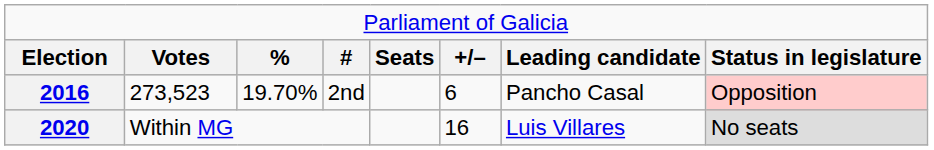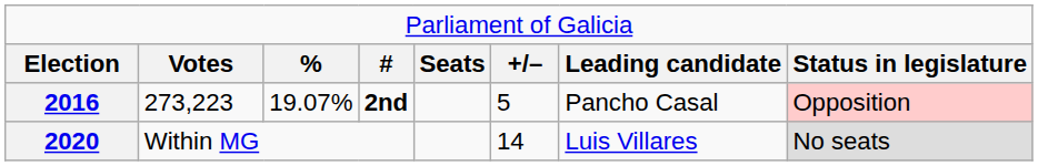 <table class="wikitable" style="font-size:95%; text-align:left;">
 <tr>
 <td colspan="9" align="center"><a href='#'>Parliament of Galicia</a></td>
 </tr>
 <tr>
 <th width="75">Election</th>
 <th width="70">Votes</th>
 <th width="35">%</th>
 <th width="25">#</th>
 <th>Seats</th>
 <th width="35">+/–</th>
 <th>Leading candidate</th>
 <th>Status in legislature</th>
 </tr>
 <tr>
 <th><a href='#'>2016</a></th>
-<td>273,523</td>
-<td>19.70%</td>
-<td>2nd</td>
+<td>273,223</td>
+<td>19.07%</td>
+<td><strong>2nd</strong></td>
 <td></td>
-<td>6</td>
+<td>5</td>
 <td>Pancho Casal</td>
 <td style="background:#fcc;">Opposition</td>
 </tr>
 <tr>
 <th><a href='#'>2020</a></th>
 <td colspan="3">Within <a href='#'>MG</a></td>
 <td></td>
-<td>16</td>
+<td>14</td>
 <td><a href='#'>Luis Villares</a></td>
 <td style="background:#ddd;">No seats</td>
 </tr>
 </table>
